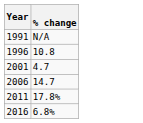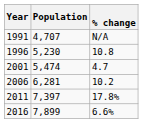 <table class="wikitable">
 <tr>
 <th>Year</th>
+<th>Population</th>
 <th><br> % change</th>
 </tr>
 <tr>
 <td>1991</td>
+<td>4,707</td>
 <td>N/A</td>
 </tr>
 <tr>
 <td>1996</td>
+<td>5,230</td>
 <td>10.8</td>
 </tr>
 <tr>
 <td>2001</td>
+<td>5,474</td>
 <td>4.7</td>
 </tr>
 <tr>
 <td>2006</td>
-<td>14.7</td>
+<td>6,281</td>
+<td>10.2</td>
 </tr>
 <tr>
 <td>2011</td>
+<td>7,397</td>
 <td>17.8%</td>
 </tr>
 <tr>
 <td>2016</td>
-<td>6.8%</td>
+<td>7,899</td>
+<td>6.6%</td>
 </tr>
 </table>
